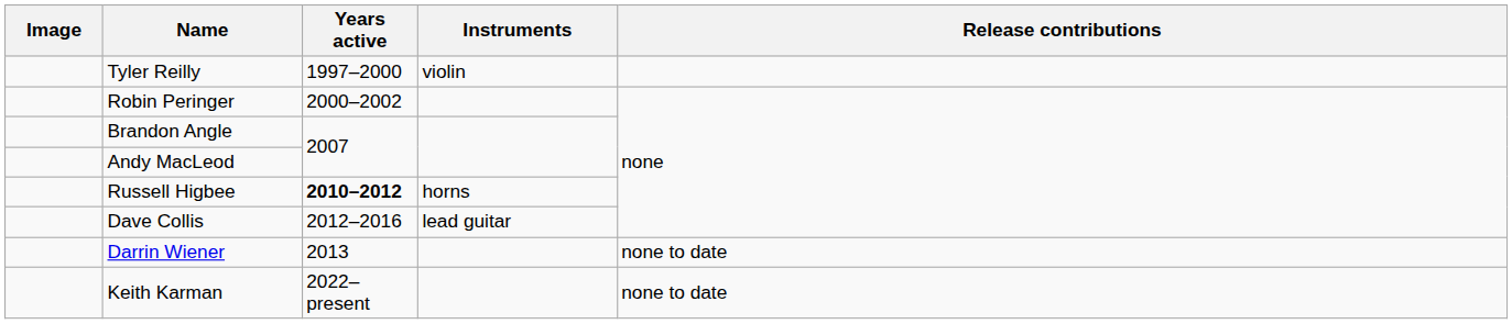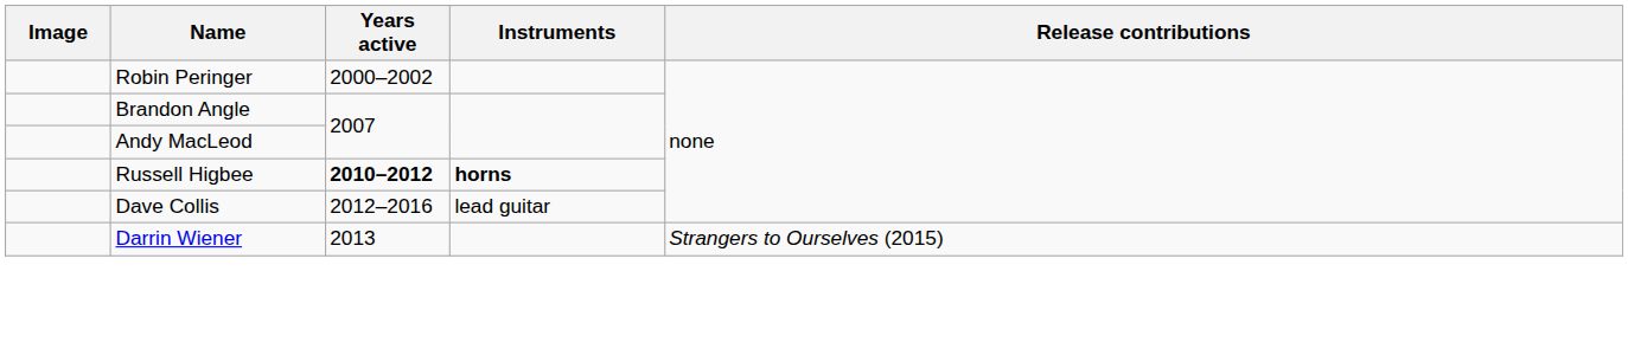 <table class="wikitable" width="100%" border="1">
 <tr>
 <th width="75">Image</th>
 <th width="160">Name</th>
 <th width="90">Years active</th>
 <th width="160">Instruments</th>
 <th>Release contributions</th>
-</tr>
-<tr>
-<td></td>
-<td>Tyler Reilly</td>
-<td>1997–2000</td>
-<td>violin</td>
-<td></td>
 </tr>
 <tr>
 <td></td>
 <td>Robin Peringer</td>
 <td>2000–2002</td>
 <td></td>
 <td rowspan="5">none</td>
 </tr>
 <tr>
 <td></td>
 <td>Brandon Angle</td>
 <td rowspan="2">2007</td>
 <td rowspan="2"></td>
 </tr>
 <tr>
 <td></td>
 <td>Andy MacLeod</td>
 </tr>
 <tr>
 <td></td>
 <td>Russell Higbee</td>
 <td><strong>2010–2012</strong></td>
-<td>horns</td>
+<td><strong>horns</strong></td>
 </tr>
 <tr>
 <td></td>
 <td>Dave Collis</td>
 <td>2012–2016</td>
 <td>lead guitar</td>
 </tr>
 <tr>
 <td></td>
 <td><a href='#'>Darrin Wiener</a></td>
 <td>2013</td>
 <td></td>
-<td>none to date</td>
-</tr>
-<tr>
-<td></td>
-<td>Keith Karman</td>
-<td>2022–present</td>
-<td></td>
-<td>none to date</td>
+<td><em>Strangers to Ourselves</em> (2015)</td>
 </tr>
 </table>
